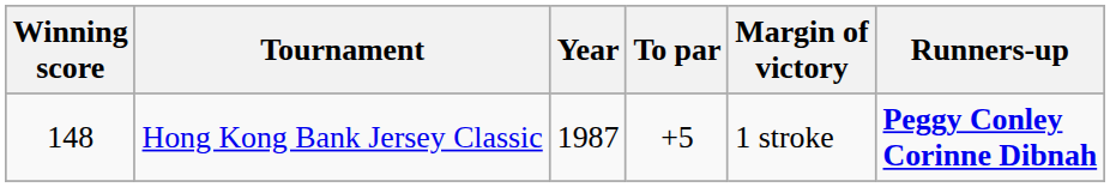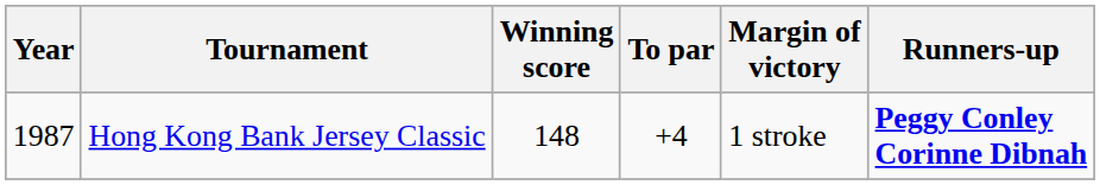 <table class="wikitable" style="font-size:95%;">
 <tr>
+<th>Year</th>
+<th>Tournament</th>
 <th>Winning<br>score</th>
-<th>Tournament</th>
-<th>Year</th>
 <th>To par</th>
 <th>Margin of<br>victory</th>
 <th>Runners-up</th>
 </tr>
 <tr>
+<td align=right>1987</td>
+<td><a href='#'>Hong Kong Bank Jersey Classic</a></td>
 <td align=center>148</td>
-<td><a href='#'>Hong Kong Bank Jersey Classic</a></td>
-<td align=right>1987</td>
-<td align=center>+5</td>
+<td align=center>+4</td>
 <td>1 stroke</td>
 <td><strong> <a href='#'>Peggy Conley</a><br> <a href='#'>Corinne Dibnah</a></strong></td>
 </tr>
 </table>
